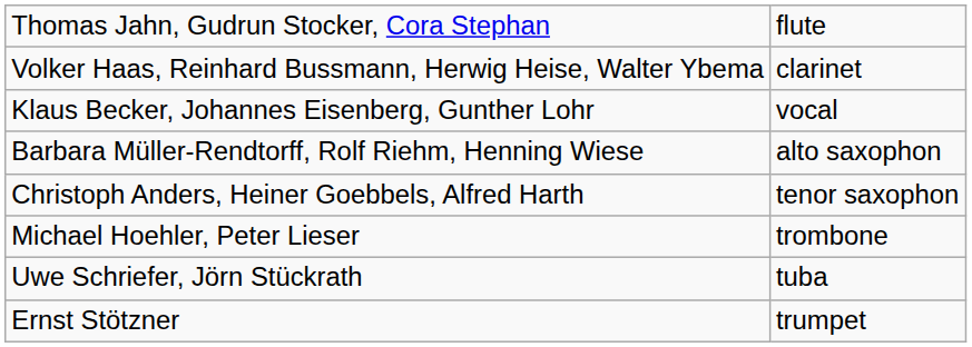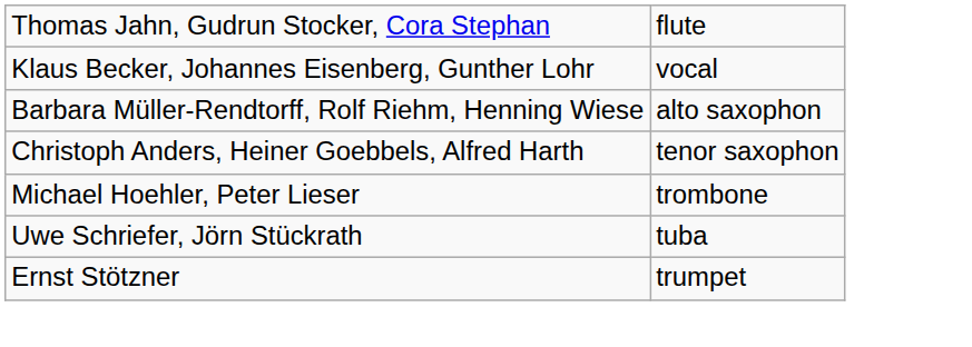 <table class="wikitable">
 <tr>
 <td>Thomas Jahn, Gudrun Stocker, <a href='#'>Cora Stephan</a></td>
 <td>flute</td>
-</tr>
-<tr>
-<td>Volker Haas, Reinhard Bussmann, Herwig Heise, Walter Ybema</td>
-<td>clarinet</td>
 </tr>
 <tr>
 <td>Klaus Becker, Johannes Eisenberg, Gunther Lohr</td>
 <td>vocal</td>
 </tr>
 <tr>
 <td>Barbara Müller-Rendtorff, Rolf Riehm, Henning Wiese</td>
 <td>alto saxophon</td>
 </tr>
 <tr>
 <td>Christoph Anders, Heiner Goebbels, Alfred Harth</td>
 <td>tenor saxophon</td>
 </tr>
 <tr>
 <td>Michael Hoehler, Peter Lieser</td>
 <td>trombone</td>
 </tr>
 <tr>
 <td>Uwe Schriefer, Jörn Stückrath</td>
 <td>tuba</td>
 </tr>
 <tr>
 <td>Ernst Stötzner</td>
 <td>trumpet</td>
 </tr>
 </table>
